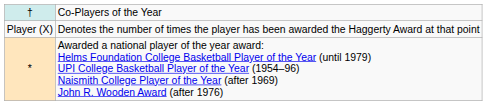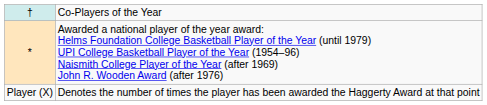 <table class="wikitable">
 <tr>
 <td style="background-color:#CFECEC;" align="center">†</td>
 <td>Co-Players of the Year</td>
 </tr>
 <tr>
+<td style="background-color:#FFE6BD" align="center">*</td>
+<td>Awarded a national player of the year award: <br><a href='#'>Helms Foundation College Basketball Player of the Year</a> (until 1979)<br> <a href='#'>UPI College Basketball Player of the Year</a> (1954–96)<br> <a href='#'>Naismith College Player of the Year</a> (after 1969)<br> <a href='#'>John R. Wooden Award</a> (after 1976)</td>
+</tr>
+<tr>
 <td>Player (X)</td>
 <td>Denotes the number of times the player has been awarded the Haggerty Award at that point</td>
 </tr>
-<tr>
-<td style="background-color:#FFE6BD" align="center">*</td>
-<td>Awarded a national player of the year award: <br><a href='#'>Helms Foundation College Basketball Player of the Year</a> (until 1979)<br> <a href='#'>UPI College Basketball Player of the Year</a> (1954–96)<br> <a href='#'>Naismith College Player of the Year</a> (after 1969)<br> <a href='#'>John R. Wooden Award</a> (after 1976)</td>
-</tr>
 </table>
